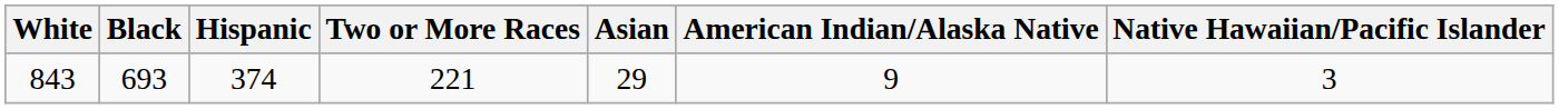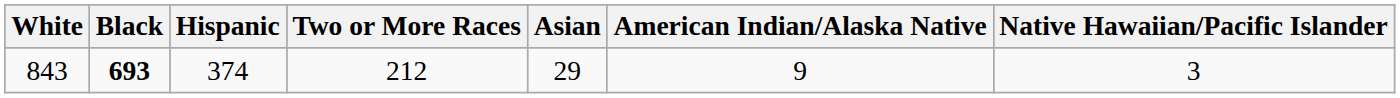 <table class="wikitable" style=text-align:center>
 <tr>
 <th>White</th>
 <th>Black</th>
 <th>Hispanic</th>
 <th>Two or More Races</th>
 <th>Asian</th>
 <th>American Indian/Alaska Native</th>
 <th>Native Hawaiian/Pacific Islander</th>
 </tr>
 <tr>
 <td>843</td>
-<td>693</td>
+<td><strong>693</strong></td>
 <td>374</td>
-<td>221</td>
+<td>212</td>
 <td>29</td>
 <td>9</td>
 <td>3</td>
 </tr>
 </table>
